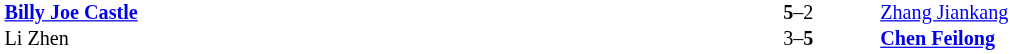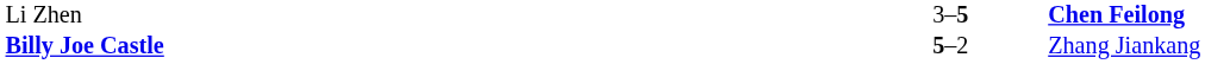 <table width="100%" cellspacing="1">
 <tr>
 <th width=45%></th>
 <th width=10%></th>
 <th width=45%></th>
 </tr>
 <tr>
+<td> Li Zhen</td>
+<td align="center">3–<strong>5</strong></td>
+<td> <strong><a href='#'>Chen Feilong</a></strong></td>
+</tr>
+<tr>
 <td> <strong><a href='#'>Billy Joe Castle</a></strong></td>
 <td align="center"><strong>5</strong>–2</td>
 <td> <a href='#'>Zhang Jiankang</a></td>
 </tr>
-<tr>
-<td> Li Zhen</td>
-<td align="center">3–<strong>5</strong></td>
-<td> <strong><a href='#'>Chen Feilong</a></strong></td>
-</tr>
 </table>
